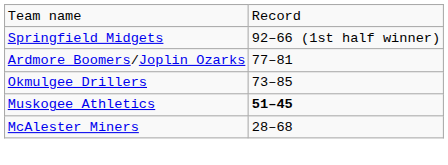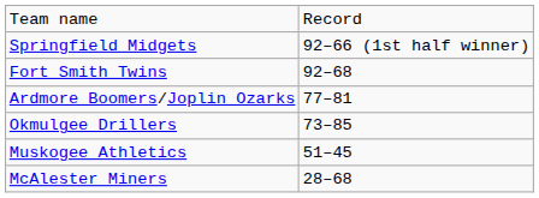 <table class="wikitable">
 <tr>
 <td>Team name</td>
 <td>Record</td>
 </tr>
 <tr>
 <td><a href='#'>Springfield Midgets</a></td>
 <td>92–66 (1st half winner)</td>
+</tr>
+<tr>
+<td><a href='#'>Fort Smith Twins</a></td>
+<td>92–68</td>
 </tr>
 <tr>
 <td><a href='#'>Ardmore Boomers</a>/<a href='#'>Joplin Ozarks</a></td>
 <td>77–81</td>
 </tr>
 <tr>
 <td><a href='#'>Okmulgee Drillers</a></td>
 <td>73–85</td>
 </tr>
 <tr>
 <td><a href='#'>Muskogee Athletics</a></td>
-<td><strong>51–45</strong></td>
+<td>51–45</td>
 </tr>
 <tr>
 <td><a href='#'>McAlester Miners</a></td>
 <td>28–68</td>
 </tr>
 </table>
